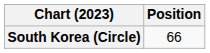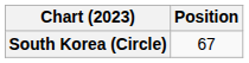 <table class="wikitable plainrowheaders" style="text-align:center">
 <tr>
 <th scope="col">Chart (2023)</th>
 <th scope="col">Position</th>
 </tr>
 <tr>
 <th scope="row">South Korea (Circle)</th>
-<td>66</td>
+<td>67</td>
 </tr>
 </table>
